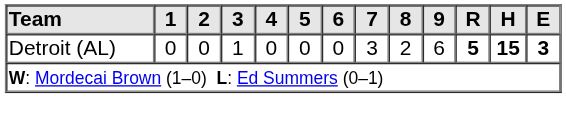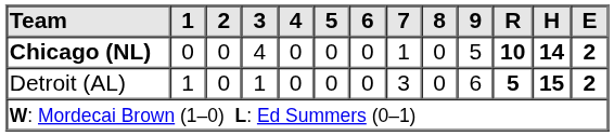 <table border=1 cellspacing=0 width=425 style="margin-left:3em;">
 <tr style="text-align:center; background-color:#e6e6e6;">
 <th align=left width=125>Team</th>
 <th width=25>1</th>
 <th width=25>2</th>
 <th width=25>3</th>
 <th width=25>4</th>
 <th width=25>5</th>
 <th width=25>6</th>
 <th width=25>7</th>
 <th width=25>8</th>
 <th width=25>9</th>
 <th width=25>R</th>
 <th width=25>H</th>
 <th width=25>E</th>
 </tr>
 <tr style="text-align:center;">
+<td align=left><strong>Chicago (NL)</strong></td>
+<td>0</td>
+<td>0</td>
+<td>4</td>
+<td>0</td>
+<td>0</td>
+<td>0</td>
+<td>1</td>
+<td>0</td>
+<td>5</td>
+<td><strong>10</strong></td>
+<td><strong>14</strong></td>
+<td><strong>2</strong></td>
+</tr>
+<tr style="text-align:center;">
 <td align=left>Detroit (AL)</td>
-<td>0</td>
+<td>1</td>
 <td>0</td>
 <td>1</td>
 <td>0</td>
 <td>0</td>
 <td>0</td>
 <td>3</td>
-<td>2</td>
+<td>0</td>
 <td>6</td>
 <td><strong>5</strong></td>
 <td><strong>15</strong></td>
-<td><strong>3</strong></td>
+<td><strong>2</strong></td>
 </tr>
 <tr style="text-align:left;">
 <td colspan=13><small><strong>W</strong>: <a href='#'>Mordecai Brown</a> (1–0)  <strong>L</strong>: <a href='#'>Ed Summers</a> (0–1)</small></td>
 </tr>
 <tr style="text-align:left;">
 </tr>
 </table>
